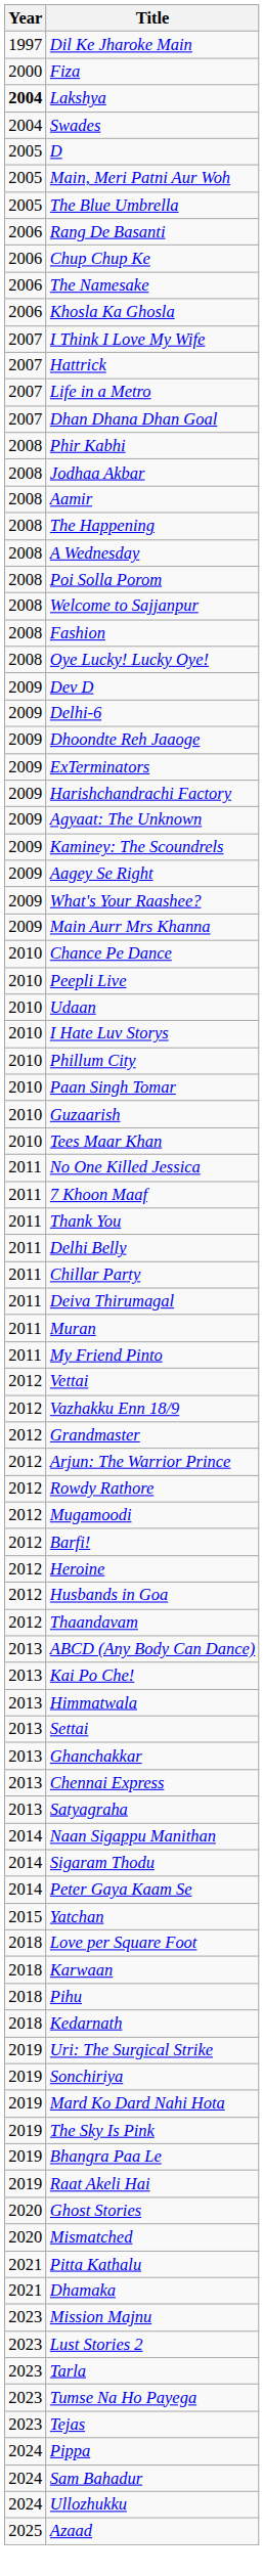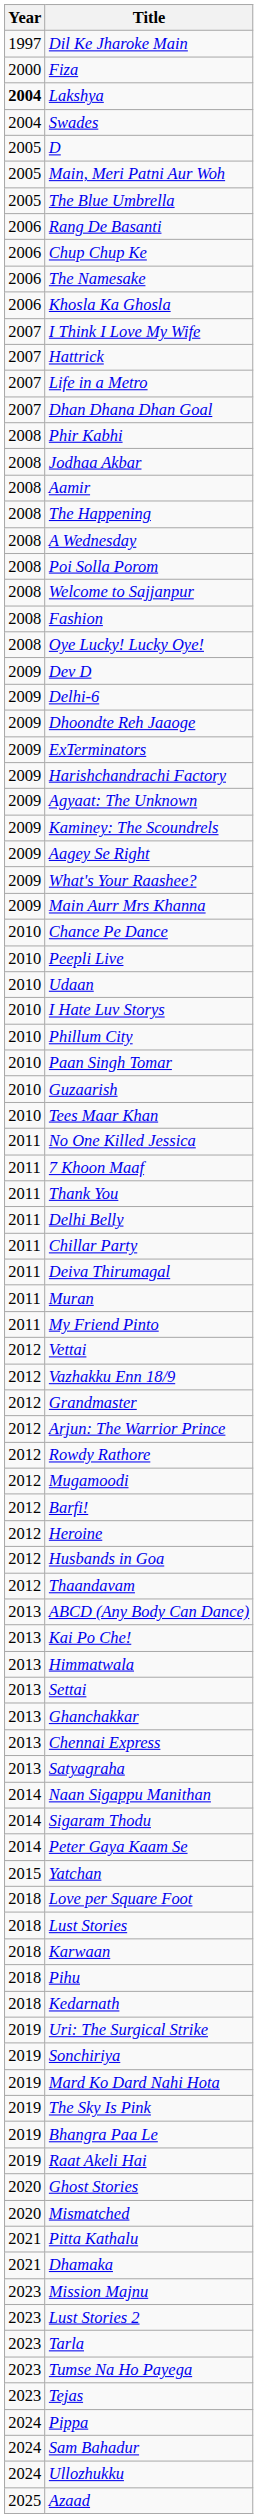 <table class="wikitable sortable">
 <tr>
 <th>Year</th>
 <th>Title</th>
 </tr>
 <tr>
 <td>1997</td>
 <td><em><a href='#'>Dil Ke Jharoke Main</a></em></td>
 </tr>
 <tr>
 <td>2000</td>
 <td><em><a href='#'>Fiza</a></em></td>
 </tr>
 <tr>
 <td><strong>2004</strong></td>
 <td><em><a href='#'>Lakshya</a></em></td>
 </tr>
 <tr>
 <td>2004</td>
 <td><em><a href='#'>Swades</a></em></td>
 </tr>
 <tr>
 <td>2005</td>
 <td><em><a href='#'>D</a></em></td>
 </tr>
 <tr>
 <td>2005</td>
 <td><em><a href='#'>Main, Meri Patni Aur Woh</a></em></td>
 </tr>
 <tr>
 <td>2005</td>
 <td><em><a href='#'>The Blue Umbrella</a></em></td>
 </tr>
 <tr>
 <td>2006</td>
 <td><em><a href='#'>Rang De Basanti</a></em></td>
 </tr>
 <tr>
 <td>2006</td>
 <td><em><a href='#'>Chup Chup Ke</a></em></td>
 </tr>
 <tr>
 <td>2006</td>
 <td><em><a href='#'>The Namesake</a></em></td>
 </tr>
 <tr>
 <td>2006</td>
 <td><em><a href='#'>Khosla Ka Ghosla</a></em></td>
 </tr>
 <tr>
 <td>2007</td>
 <td><em><a href='#'>I Think I Love My Wife</a></em></td>
 </tr>
 <tr>
 <td>2007</td>
 <td><em><a href='#'>Hattrick</a></em></td>
 </tr>
 <tr>
 <td>2007</td>
 <td><em><a href='#'>Life in a Metro</a></em></td>
 </tr>
 <tr>
 <td>2007</td>
 <td><em><a href='#'>Dhan Dhana Dhan Goal</a></em></td>
 </tr>
 <tr>
 <td>2008</td>
 <td><em><a href='#'>Phir Kabhi</a></em></td>
 </tr>
 <tr>
 <td>2008</td>
 <td><em><a href='#'>Jodhaa Akbar</a></em></td>
 </tr>
 <tr>
 <td>2008</td>
 <td><em><a href='#'>Aamir</a></em></td>
 </tr>
 <tr>
 <td>2008</td>
 <td><em><a href='#'>The Happening</a></em></td>
 </tr>
 <tr>
 <td>2008</td>
 <td><em><a href='#'>A Wednesday</a></em></td>
 </tr>
 <tr>
 <td>2008</td>
 <td><em><a href='#'>Poi Solla Porom</a></em></td>
 </tr>
 <tr>
 <td>2008</td>
 <td><em><a href='#'>Welcome to Sajjanpur</a></em></td>
 </tr>
 <tr>
 <td>2008</td>
 <td><em><a href='#'>Fashion</a></em></td>
 </tr>
 <tr>
 <td>2008</td>
 <td><em><a href='#'>Oye Lucky! Lucky Oye!</a></em></td>
 </tr>
 <tr>
 <td>2009</td>
 <td><em><a href='#'>Dev D</a></em></td>
 </tr>
 <tr>
 <td>2009</td>
 <td><em><a href='#'>Delhi-6</a></em></td>
 </tr>
 <tr>
 <td>2009</td>
 <td><em><a href='#'>Dhoondte Reh Jaaoge</a></em></td>
 </tr>
 <tr>
 <td>2009</td>
 <td><em><a href='#'>ExTerminators</a></em></td>
 </tr>
 <tr>
 <td>2009</td>
 <td><em><a href='#'>Harishchandrachi Factory</a></em></td>
 </tr>
 <tr>
 <td>2009</td>
 <td><em><a href='#'>Agyaat: The Unknown</a></em></td>
 </tr>
 <tr>
 <td>2009</td>
 <td><em><a href='#'>Kaminey: The Scoundrels</a></em></td>
 </tr>
 <tr>
 <td>2009</td>
 <td><em><a href='#'>Aagey Se Right</a></em></td>
 </tr>
 <tr>
 <td>2009</td>
 <td><em><a href='#'>What's Your Raashee?</a></em></td>
 </tr>
 <tr>
 <td>2009</td>
 <td><em><a href='#'>Main Aurr Mrs Khanna</a></em></td>
 </tr>
 <tr>
 <td>2010</td>
 <td><em><a href='#'>Chance Pe Dance</a></em></td>
 </tr>
 <tr>
 <td>2010</td>
 <td><em><a href='#'>Peepli Live</a></em></td>
 </tr>
 <tr>
 <td>2010</td>
 <td><em><a href='#'>Udaan</a></em></td>
 </tr>
 <tr>
 <td>2010</td>
 <td><em><a href='#'>I Hate Luv Storys</a></em></td>
 </tr>
 <tr>
 <td>2010</td>
 <td><em><a href='#'>Phillum City</a></em></td>
 </tr>
 <tr>
 <td>2010</td>
 <td><em><a href='#'>Paan Singh Tomar</a></em></td>
 </tr>
 <tr>
 <td>2010</td>
 <td><em><a href='#'>Guzaarish</a></em></td>
 </tr>
 <tr>
 <td>2010</td>
 <td><em><a href='#'>Tees Maar Khan</a></em></td>
 </tr>
 <tr>
 <td>2011</td>
 <td><em><a href='#'>No One Killed Jessica</a></em></td>
 </tr>
 <tr>
 <td>2011</td>
 <td><em><a href='#'>7 Khoon Maaf</a></em></td>
 </tr>
 <tr>
 <td>2011</td>
 <td><em><a href='#'>Thank You</a></em></td>
 </tr>
 <tr>
 <td>2011</td>
 <td><em><a href='#'>Delhi Belly</a></em></td>
 </tr>
 <tr>
 <td>2011</td>
 <td><em><a href='#'>Chillar Party</a></em></td>
 </tr>
 <tr>
 <td>2011</td>
 <td><em><a href='#'>Deiva Thirumagal</a></em></td>
 </tr>
 <tr>
 <td>2011</td>
 <td><em><a href='#'>Muran</a></em></td>
 </tr>
 <tr>
 <td>2011</td>
 <td><em><a href='#'>My Friend Pinto</a></em></td>
 </tr>
 <tr>
 <td>2012</td>
 <td><em><a href='#'>Vettai</a></em></td>
 </tr>
 <tr>
 <td>2012</td>
 <td><em><a href='#'>Vazhakku Enn 18/9</a></em></td>
 </tr>
 <tr>
 <td>2012</td>
 <td><em><a href='#'>Grandmaster</a></em></td>
 </tr>
 <tr>
 <td>2012</td>
 <td><em><a href='#'>Arjun: The Warrior Prince</a></em></td>
 </tr>
 <tr>
 <td>2012</td>
 <td><em><a href='#'>Rowdy Rathore</a></em></td>
 </tr>
 <tr>
 <td>2012</td>
 <td><em><a href='#'>Mugamoodi</a></em></td>
 </tr>
 <tr>
 <td>2012</td>
 <td><em><a href='#'>Barfi!</a></em></td>
 </tr>
 <tr>
 <td>2012</td>
 <td><em><a href='#'>Heroine</a></em></td>
 </tr>
 <tr>
 <td>2012</td>
 <td><em><a href='#'>Husbands in Goa</a></em></td>
 </tr>
 <tr>
 <td>2012</td>
 <td><em><a href='#'>Thaandavam</a></em></td>
 </tr>
 <tr>
 <td>2013</td>
 <td><em><a href='#'>ABCD (Any Body Can Dance)</a></em></td>
 </tr>
 <tr>
 <td>2013</td>
 <td><em><a href='#'>Kai Po Che!</a></em></td>
 </tr>
 <tr>
 <td>2013</td>
 <td><em><a href='#'>Himmatwala</a></em></td>
 </tr>
 <tr>
 <td>2013</td>
 <td><em><a href='#'>Settai</a></em></td>
 </tr>
 <tr>
 <td>2013</td>
 <td><em><a href='#'>Ghanchakkar</a></em></td>
 </tr>
 <tr>
 <td>2013</td>
 <td><em><a href='#'>Chennai Express</a></em></td>
 </tr>
 <tr>
 <td>2013</td>
 <td><em><a href='#'>Satyagraha</a></em></td>
 </tr>
 <tr>
 <td>2014</td>
 <td><em><a href='#'>Naan Sigappu Manithan</a></em></td>
 </tr>
 <tr>
 <td>2014</td>
 <td><em><a href='#'>Sigaram Thodu</a></em></td>
 </tr>
 <tr>
 <td>2014</td>
 <td><em><a href='#'>Peter Gaya Kaam Se</a></em></td>
 </tr>
 <tr>
 <td>2015</td>
 <td><em><a href='#'>Yatchan</a></em></td>
 </tr>
 <tr>
 <td>2018</td>
 <td><em><a href='#'>Love per Square Foot</a></em></td>
 </tr>
 <tr>
 <td>2018</td>
+<td><em><a href='#'>Lust Stories</a></em></td>
+</tr>
+<tr>
+<td>2018</td>
 <td><em><a href='#'>Karwaan</a></em></td>
 </tr>
 <tr>
 <td>2018</td>
 <td><em><a href='#'>Pihu</a></em></td>
 </tr>
 <tr>
 <td>2018</td>
 <td><em><a href='#'>Kedarnath</a></em></td>
 </tr>
 <tr>
 <td>2019</td>
 <td><em><a href='#'>Uri: The Surgical Strike</a></em></td>
 </tr>
 <tr>
 <td>2019</td>
 <td><em><a href='#'>Sonchiriya</a></em></td>
 </tr>
 <tr>
 <td>2019</td>
 <td><em><a href='#'>Mard Ko Dard Nahi Hota</a></em></td>
 </tr>
 <tr>
 <td>2019</td>
 <td><em><a href='#'>The Sky Is Pink</a></em></td>
 </tr>
 <tr>
 <td>2019</td>
 <td><em><a href='#'>Bhangra Paa Le</a></em></td>
 </tr>
 <tr>
 <td>2019</td>
 <td><em><a href='#'>Raat Akeli Hai</a></em></td>
 </tr>
 <tr>
 <td>2020</td>
 <td><em><a href='#'>Ghost Stories</a></em></td>
 </tr>
 <tr>
 <td>2020</td>
 <td><em><a href='#'>Mismatched</a></em></td>
 </tr>
 <tr>
 <td>2021</td>
 <td><em><a href='#'>Pitta Kathalu</a></em></td>
 </tr>
 <tr>
 <td>2021</td>
 <td><em><a href='#'>Dhamaka</a></em></td>
 </tr>
 <tr>
 <td>2023</td>
 <td><em><a href='#'>Mission Majnu</a></em></td>
 </tr>
 <tr>
 <td>2023</td>
 <td><em><a href='#'>Lust Stories 2</a></em></td>
 </tr>
 <tr>
 <td>2023</td>
 <td><em><a href='#'>Tarla</a></em></td>
 </tr>
 <tr>
 <td>2023</td>
 <td><em><a href='#'>Tumse Na Ho Payega</a></em></td>
 </tr>
 <tr>
 <td>2023</td>
 <td><em><a href='#'>Tejas</a></em></td>
 </tr>
 <tr>
 <td>2024</td>
 <td><em><a href='#'>Pippa</a></em></td>
 </tr>
 <tr>
 <td>2024</td>
 <td><em><a href='#'>Sam Bahadur</a></em></td>
 </tr>
 <tr>
 <td>2024</td>
 <td><em><a href='#'>Ullozhukku</a></em></td>
 </tr>
 <tr>
 <td>2025</td>
 <td><em><a href='#'>Azaad</a></em></td>
 </tr>
 <tr>
 </tr>
 </table>
